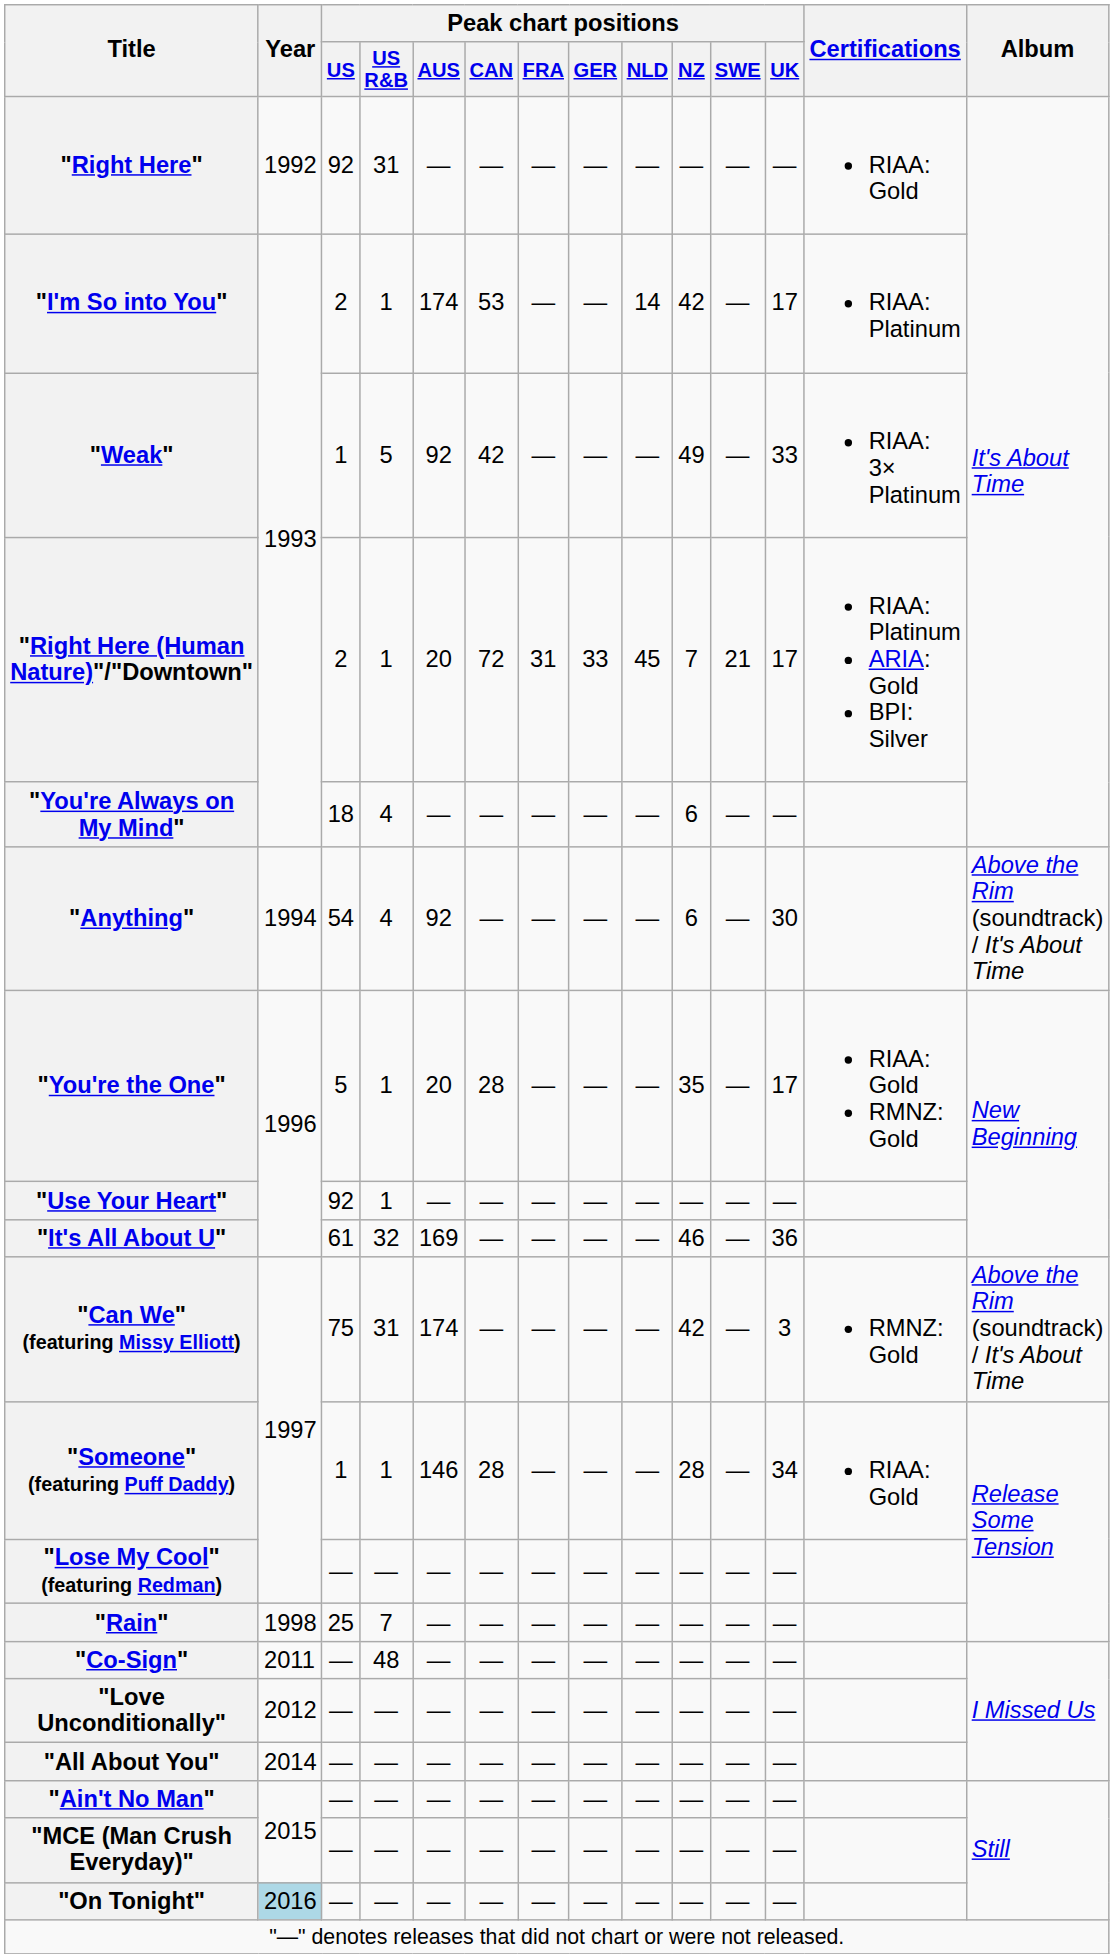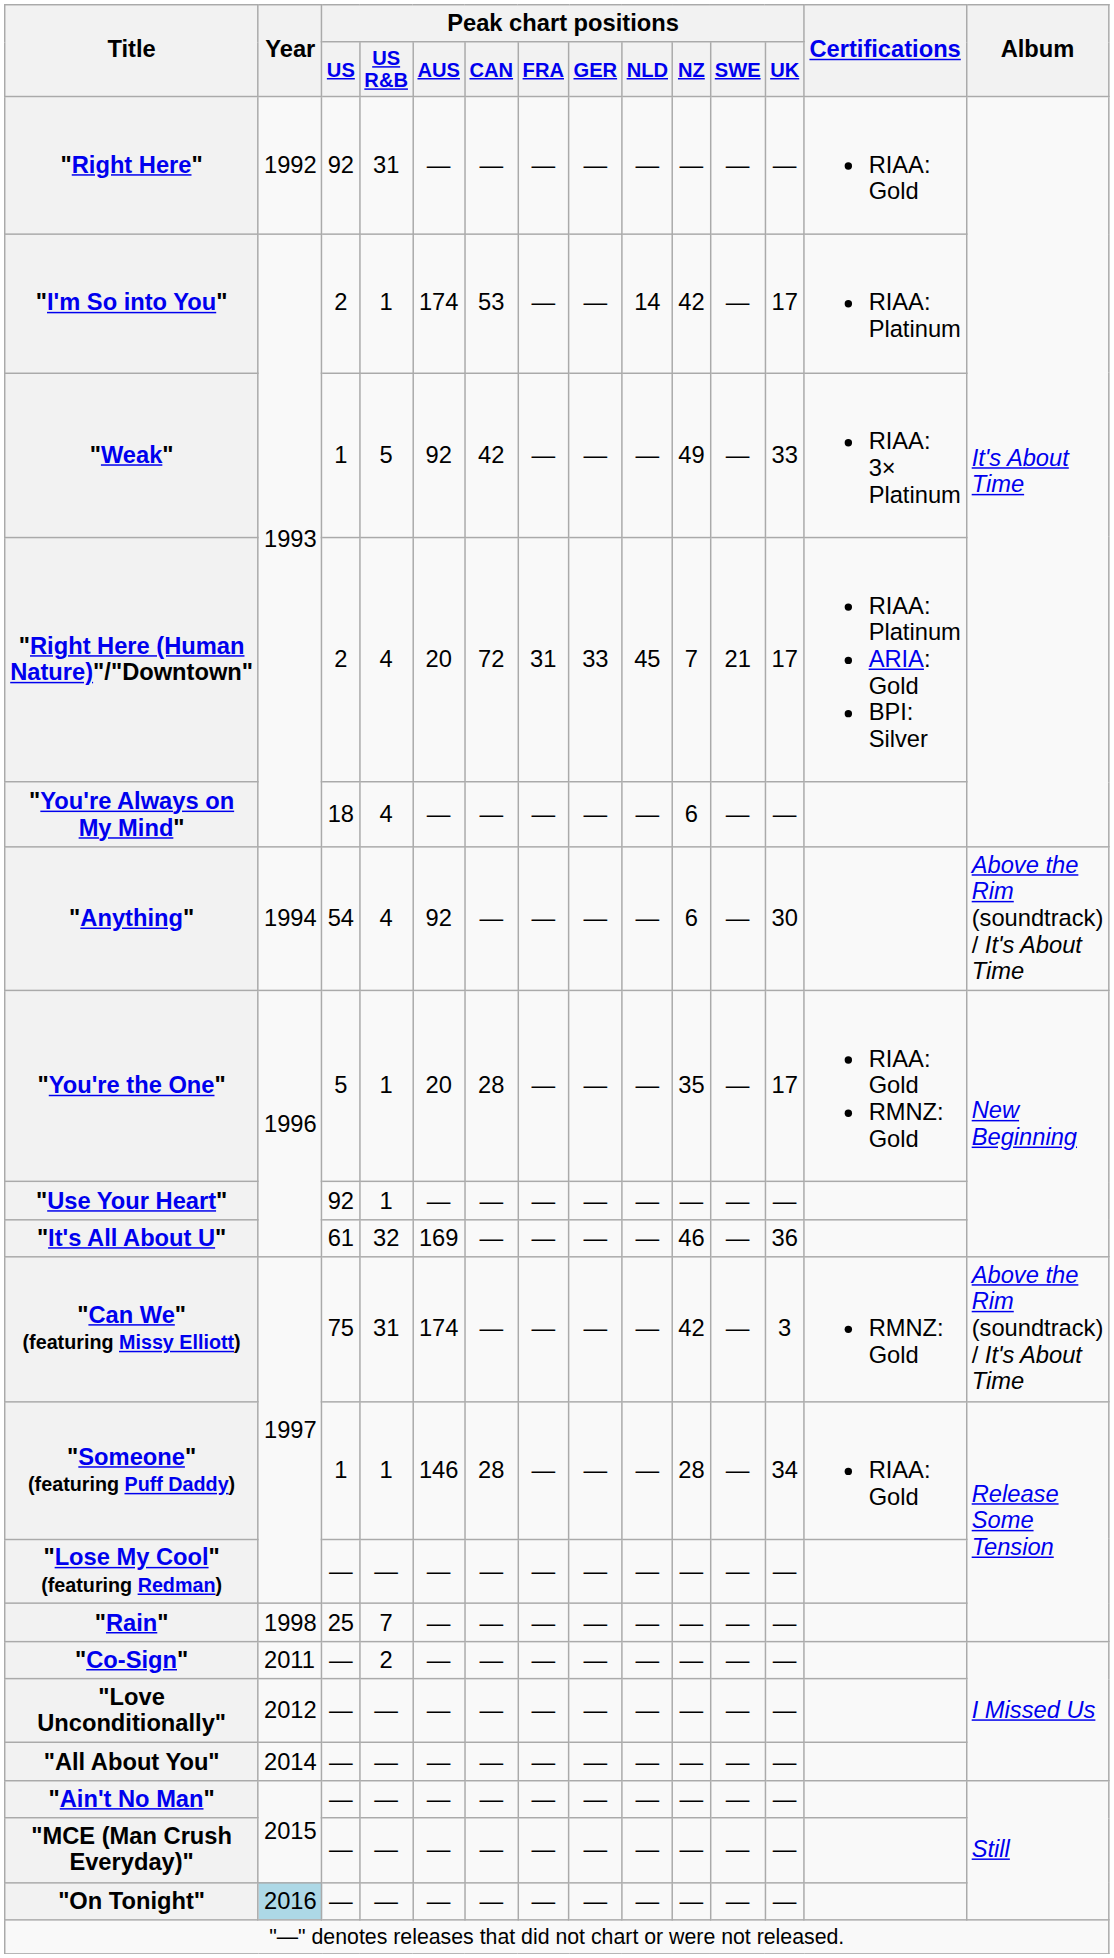 <table class="wikitable plainrowheaders">
 <tr>
 <th scope="col" rowspan="2" style="width:16em;">Title</th>
 <th scope="col" rowspan="2">Year</th>
 <th scope="col" colspan="10">Peak chart positions</th>
 <th scope="col" rowspan="2" style="width:12em;"><a href='#'>Certifications</a></th>
 <th scope="col" rowspan="2">Album</th>
 </tr>
 <tr>
 <th scope="col" style="width:3em;font-size:85%;"><a href='#'>US</a><br></th>
 <th scope="col" style="width:3em;font-size:85%;"><a href='#'>US R&B</a><br></th>
 <th scope="col" style="width:3em;font-size:85%;"><a href='#'>AUS</a><br></th>
 <th scope="col" style="width:3em;font-size:85%;"><a href='#'>CAN</a><br></th>
 <th scope="col" style="width:3em;font-size:85%;"><a href='#'>FRA</a><br></th>
 <th scope="col" style="width:3em;font-size:85%;"><a href='#'>GER</a><br></th>
 <th scope="col" style="width:3em;font-size:85%;"><a href='#'>NLD</a><br></th>
 <th scope="col" style="width:3em;font-size:85%;"><a href='#'>NZ</a><br></th>
 <th scope="col" style="width:3em;font-size:85%;"><a href='#'>SWE</a><br></th>
 <th scope="col" style="width:3em;font-size:85%;"><a href='#'>UK</a><br></th>
 </tr>
 <tr>
 <th scope="row">"<a href='#'>Right Here</a>"</th>
 <td>1992</td>
 <td align="center">92</td>
 <td align="center">31</td>
 <td align="center">—</td>
 <td align="center">—</td>
 <td align="center">—</td>
 <td align="center">—</td>
 <td align="center">—</td>
 <td align="center">—</td>
 <td align="center">—</td>
 <td align="center">—</td>
 <td align="left"><br><ul><li>RIAA: Gold</li></ul></td>
 <td rowspan="5"><em><a href='#'>It's About Time</a></em></td>
 </tr>
 <tr>
 <th scope="row">"<a href='#'>I'm So into You</a>"</th>
 <td rowspan="4">1993</td>
 <td align="center">2</td>
 <td align="center">1</td>
 <td align="center">174</td>
 <td align="center">53</td>
 <td align="center">—</td>
 <td align="center">—</td>
 <td align="center">14</td>
 <td align="center">42</td>
 <td align="center">—</td>
 <td align="center">17</td>
 <td align="left"><br><ul><li>RIAA: Platinum</li></ul></td>
 </tr>
 <tr>
 <th scope="row">"<a href='#'>Weak</a>"</th>
 <td align="center">1</td>
 <td align="center">5</td>
 <td align="center">92</td>
 <td align="center">42</td>
 <td align="center">—</td>
 <td align="center">—</td>
 <td align="center">—</td>
 <td align="center">49</td>
 <td align="center">—</td>
 <td align="center">33</td>
 <td align="left"><br><ul><li>RIAA: 3× Platinum</li></ul></td>
 </tr>
 <tr>
 <th scope="row">"<a href='#'>Right Here (Human Nature)</a>"/"Downtown"</th>
 <td align="center">2</td>
-<td align="center">1</td>
+<td align="center">4</td>
 <td align="center">20</td>
 <td align="center">72</td>
 <td align="center">31</td>
 <td align="center">33</td>
 <td align="center">45</td>
 <td align="center">7</td>
 <td align="center">21</td>
 <td align="center">17</td>
 <td><br><ul><li>RIAA: Platinum</li><li><a href='#'>ARIA</a>: Gold</li><li>BPI: Silver</li></ul></td>
 </tr>
 <tr>
 <th scope="row">"<a href='#'>You're Always on My Mind</a>"</th>
 <td align="center">18</td>
 <td align="center">4</td>
 <td align="center">—</td>
 <td align="center">—</td>
 <td align="center">—</td>
 <td align="center">—</td>
 <td align="center">—</td>
 <td align="center">6</td>
 <td align="center">—</td>
 <td align="center">—</td>
 <td align="center"></td>
 </tr>
 <tr>
 <th scope="row">"<a href='#'>Anything</a>"</th>
 <td>1994</td>
 <td align="center">54</td>
 <td align="center">4</td>
 <td align="center">92</td>
 <td align="center">—</td>
 <td align="center">—</td>
 <td align="center">—</td>
 <td align="center">—</td>
 <td align="center">6</td>
 <td align="center">—</td>
 <td align="center">30</td>
 <td align="center"></td>
 <td><em><a href='#'>Above the Rim</a></em> (soundtrack) / <em>It's About Time</em></td>
 </tr>
 <tr>
 <th scope="row">"<a href='#'>You're the One</a>"</th>
 <td rowspan="3">1996</td>
 <td align="center">5</td>
 <td align="center">1</td>
 <td align="center">20</td>
 <td align="center">28</td>
 <td align="center">—</td>
 <td align="center">—</td>
 <td align="center">—</td>
 <td align="center">35</td>
 <td align="center">—</td>
 <td align="center">17</td>
 <td align="left"><br><ul><li>RIAA: Gold</li><li>RMNZ: Gold</li></ul></td>
 <td rowspan="3"><em><a href='#'>New Beginning</a></em></td>
 </tr>
 <tr>
 <th scope="row">"<a href='#'>Use Your Heart</a>"</th>
 <td align="center">92</td>
 <td align="center">1</td>
 <td align="center">—</td>
 <td align="center">—</td>
 <td align="center">—</td>
 <td align="center">—</td>
 <td align="center">—</td>
 <td align="center">—</td>
 <td align="center">—</td>
 <td align="center">—</td>
 <td align="left"></td>
 </tr>
 <tr>
 <th scope="row">"<a href='#'>It's All About U</a>"</th>
 <td align="center">61</td>
 <td align="center">32</td>
 <td align="center">169</td>
 <td align="center">—</td>
 <td align="center">—</td>
 <td align="center">—</td>
 <td align="center">—</td>
 <td align="center">46</td>
 <td align="center">—</td>
 <td align="center">36</td>
 <td align="left"></td>
 </tr>
 <tr>
 <th scope="row">"<a href='#'>Can We</a>"<br><small>(featuring <a href='#'>Missy Elliott</a>)</small></th>
 <td rowspan="3">1997</td>
 <td align="center">75</td>
 <td align="center">31</td>
 <td align="center">174</td>
 <td align="center">—</td>
 <td align="center">—</td>
 <td align="center">—</td>
 <td align="center">—</td>
 <td align="center">42</td>
 <td align="center">—</td>
 <td align="center">3</td>
 <td align="left"><br><ul><li>RMNZ: Gold</li></ul></td>
 <td><em><a href='#'>Above the Rim</a></em> (soundtrack) / <em>It's About Time</em></td>
 </tr>
 <tr>
 <th scope="row">"<a href='#'>Someone</a>"<br><small>(featuring <a href='#'>Puff Daddy</a>)</small></th>
 <td align="center">1</td>
 <td align="center">1</td>
 <td align="center">146</td>
 <td align="center">28</td>
 <td align="center">—</td>
 <td align="center">—</td>
 <td align="center">—</td>
 <td align="center">28</td>
 <td align="center">—</td>
 <td align="center">34</td>
 <td align="left"><br><ul><li>RIAA: Gold</li></ul></td>
 <td rowspan="3"><em><a href='#'>Release Some Tension</a></em></td>
 </tr>
 <tr>
 <th scope="row">"<a href='#'>Lose My Cool</a>"<br><small>(featuring <a href='#'>Redman</a>)</small></th>
 <td align="center">—</td>
 <td align="center">—</td>
 <td align="center">—</td>
 <td align="center">—</td>
 <td align="center">—</td>
 <td align="center">—</td>
 <td align="center">—</td>
 <td align="center">—</td>
 <td align="center">—</td>
 <td align="center">—</td>
 <td align="left"></td>
 </tr>
 <tr>
 <th scope="row">"<a href='#'>Rain</a>"</th>
 <td>1998</td>
 <td align="center">25</td>
 <td align="center">7</td>
 <td align="center">—</td>
 <td align="center">—</td>
 <td align="center">—</td>
 <td align="center">—</td>
 <td align="center">—</td>
 <td align="center">—</td>
 <td align="center">—</td>
 <td align="center">—</td>
 <td align="left"></td>
 </tr>
 <tr>
 <th scope="row">"<a href='#'>Co-Sign</a>"</th>
 <td>2011</td>
 <td align="center">—</td>
-<td align="center">48</td>
+<td align="center">2</td>
 <td align="center">—</td>
 <td align="center">—</td>
 <td align="center">—</td>
 <td align="center">—</td>
 <td align="center">—</td>
 <td align="center">—</td>
 <td align="center">—</td>
 <td align="center">—</td>
 <td align="left"></td>
 <td rowspan="3"><em><a href='#'>I Missed Us</a></em></td>
 </tr>
 <tr>
 <th scope="row">"Love Unconditionally"</th>
 <td>2012</td>
 <td align="center">—</td>
 <td align="center">—</td>
 <td align="center">—</td>
 <td align="center">—</td>
 <td align="center">—</td>
 <td align="center">—</td>
 <td align="center">—</td>
 <td align="center">—</td>
 <td align="center">—</td>
 <td align="center">—</td>
 <td align="left"></td>
 </tr>
 <tr>
 <th scope="row">"All About You"</th>
 <td>2014</td>
 <td align="center">—</td>
 <td align="center">—</td>
 <td align="center">—</td>
 <td align="center">—</td>
 <td align="center">—</td>
 <td align="center">—</td>
 <td align="center">—</td>
 <td align="center">—</td>
 <td align="center">—</td>
 <td align="center">—</td>
 <td align="left"></td>
 </tr>
 <tr>
 <th scope="row">"<a href='#'>Ain't No Man</a>"</th>
 <td rowspan="2">2015</td>
 <td align="center">—</td>
 <td align="center">—</td>
 <td align="center">—</td>
 <td align="center">—</td>
 <td align="center">—</td>
 <td align="center">—</td>
 <td align="center">—</td>
 <td align="center">—</td>
 <td align="center">—</td>
 <td align="center">—</td>
 <td></td>
 <td rowspan="3"><em><a href='#'>Still</a></em></td>
 </tr>
 <tr>
 <th scope="row">"MCE (Man Crush Everyday)"</th>
 <td align="center">—</td>
 <td align="center">—</td>
 <td align="center">—</td>
 <td align="center">—</td>
 <td align="center">—</td>
 <td align="center">—</td>
 <td align="center">—</td>
 <td align="center">—</td>
 <td align="center">—</td>
 <td align="center">—</td>
 <td align="left"></td>
 </tr>
 <tr>
 <th scope="row">"On Tonight"</th>
 <td style="background: lightblue;">2016</td>
 <td align="center">—</td>
 <td align="center">—</td>
 <td align="center">—</td>
 <td align="center">—</td>
 <td align="center">—</td>
 <td align="center">—</td>
 <td align="center">—</td>
 <td align="center">—</td>
 <td align="center">—</td>
 <td align="center">—</td>
 <td align="left"></td>
 </tr>
 <tr>
 <td align="center" colspan="15" style="font-size:90%">"—" denotes releases that did not chart or were not released.</td>
 </tr>
 </table>
